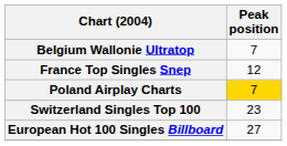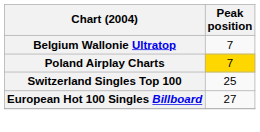 <table class="wikitable sortable plainrowheaders" style="text-align:center">
 <tr>
 <th>Chart (2004)</th>
 <th>Peak<br>position</th>
 </tr>
 <tr>
 <th scope="row">Belgium Wallonie <a href='#'>Ultratop</a></th>
 <td style="text-align:center;">7</td>
 </tr>
 <tr>
-<th scope="row">France Top Singles <a href='#'>Snep</a></th>
-<td>12</td>
-</tr>
-<tr>
 <th scope="row">Poland Airplay Charts</th>
 <td align="center" style="background: gold;">7</td>
 </tr>
 <tr>
 <th scope="row">Switzerland Singles Top 100</th>
-<td align="center">23</td>
+<td align="center">25</td>
 </tr>
 <tr>
 <th scope="row">European Hot 100 Singles <a href='#'><em>Billboard</em></a></th>
 <td style="text-align:center;">27</td>
 </tr>
 <tr>
 </tr>
 </table>
